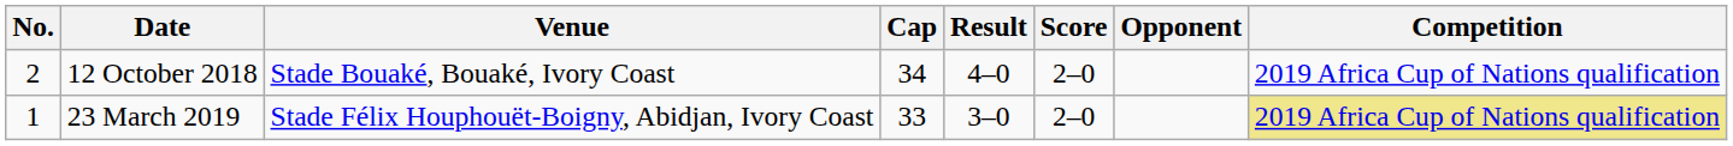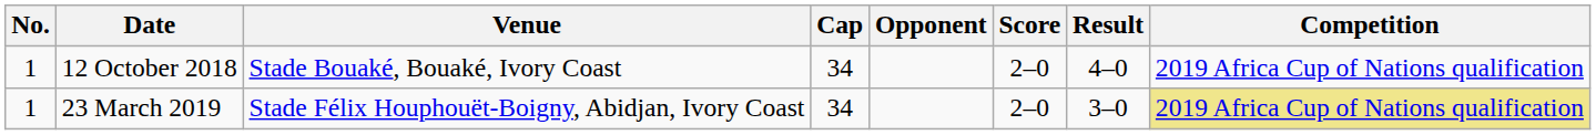 <table class="wikitable sortable">
 <tr>
 <th scope=col>No.</th>
 <th scope=col>Date</th>
 <th scope=col>Venue</th>
 <th scope=col>Cap</th>
+<th scope=col>Opponent</th>
+<th scope=col>Score</th>
 <th scope=col>Result</th>
-<th scope=col>Score</th>
-<th scope=col>Opponent</th>
 <th scope=col>Competition</th>
 </tr>
 <tr>
-<td align=center>2</td>
+<td align=center>1</td>
 <td>12 October 2018</td>
 <td><a href='#'>Stade Bouaké</a>, Bouaké, Ivory Coast</td>
 <td align=center>34</td>
+<td></td>
+<td align=center>2–0</td>
 <td align=center>4–0</td>
-<td align=center>2–0</td>
-<td></td>
 <td><a href='#'>2019 Africa Cup of Nations qualification</a></td>
 </tr>
 <tr>
 <td align=center>1</td>
 <td>23 March 2019</td>
 <td><a href='#'>Stade Félix Houphouët-Boigny</a>, Abidjan, Ivory Coast</td>
-<td align=center>33</td>
+<td align=center>34</td>
+<td></td>
+<td align=center>2–0</td>
 <td align=center>3–0</td>
-<td align=center>2–0</td>
-<td></td>
 <td style="background: khaki;"><a href='#'>2019 Africa Cup of Nations qualification</a></td>
 </tr>
 </table>
